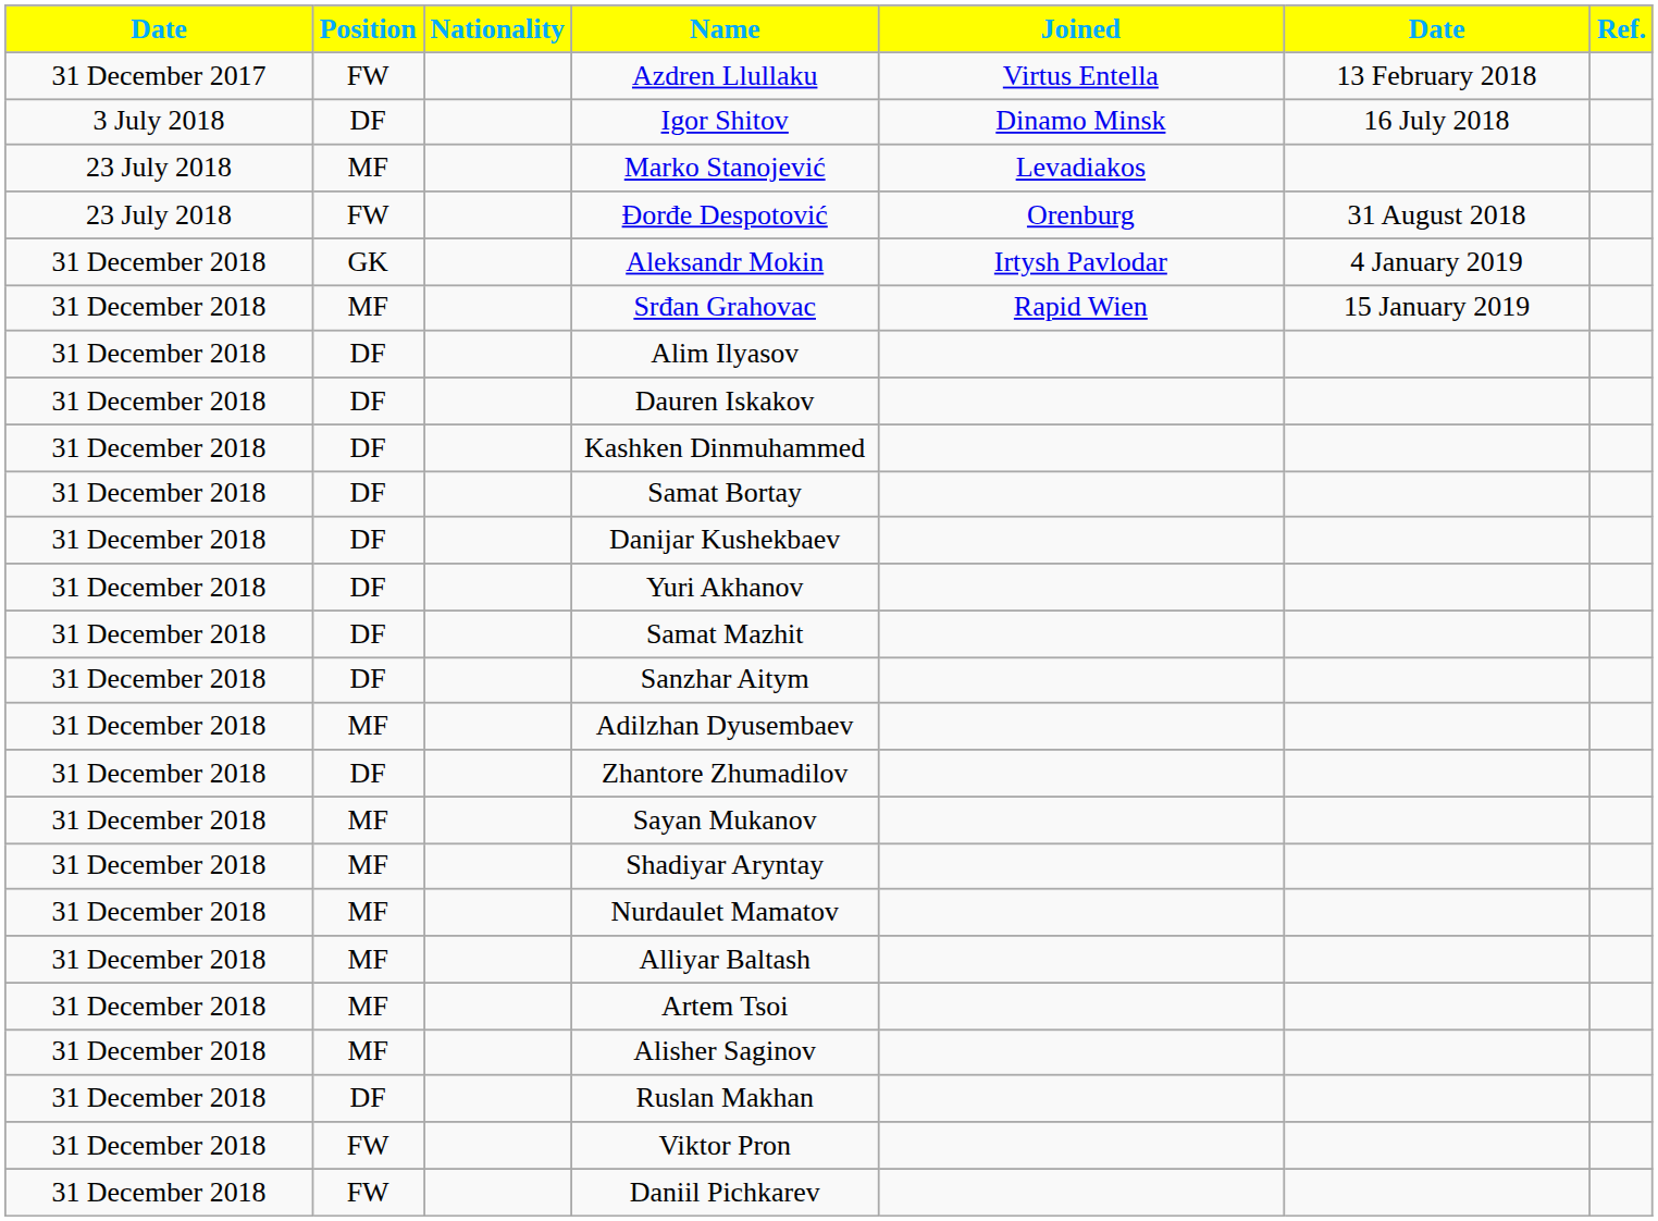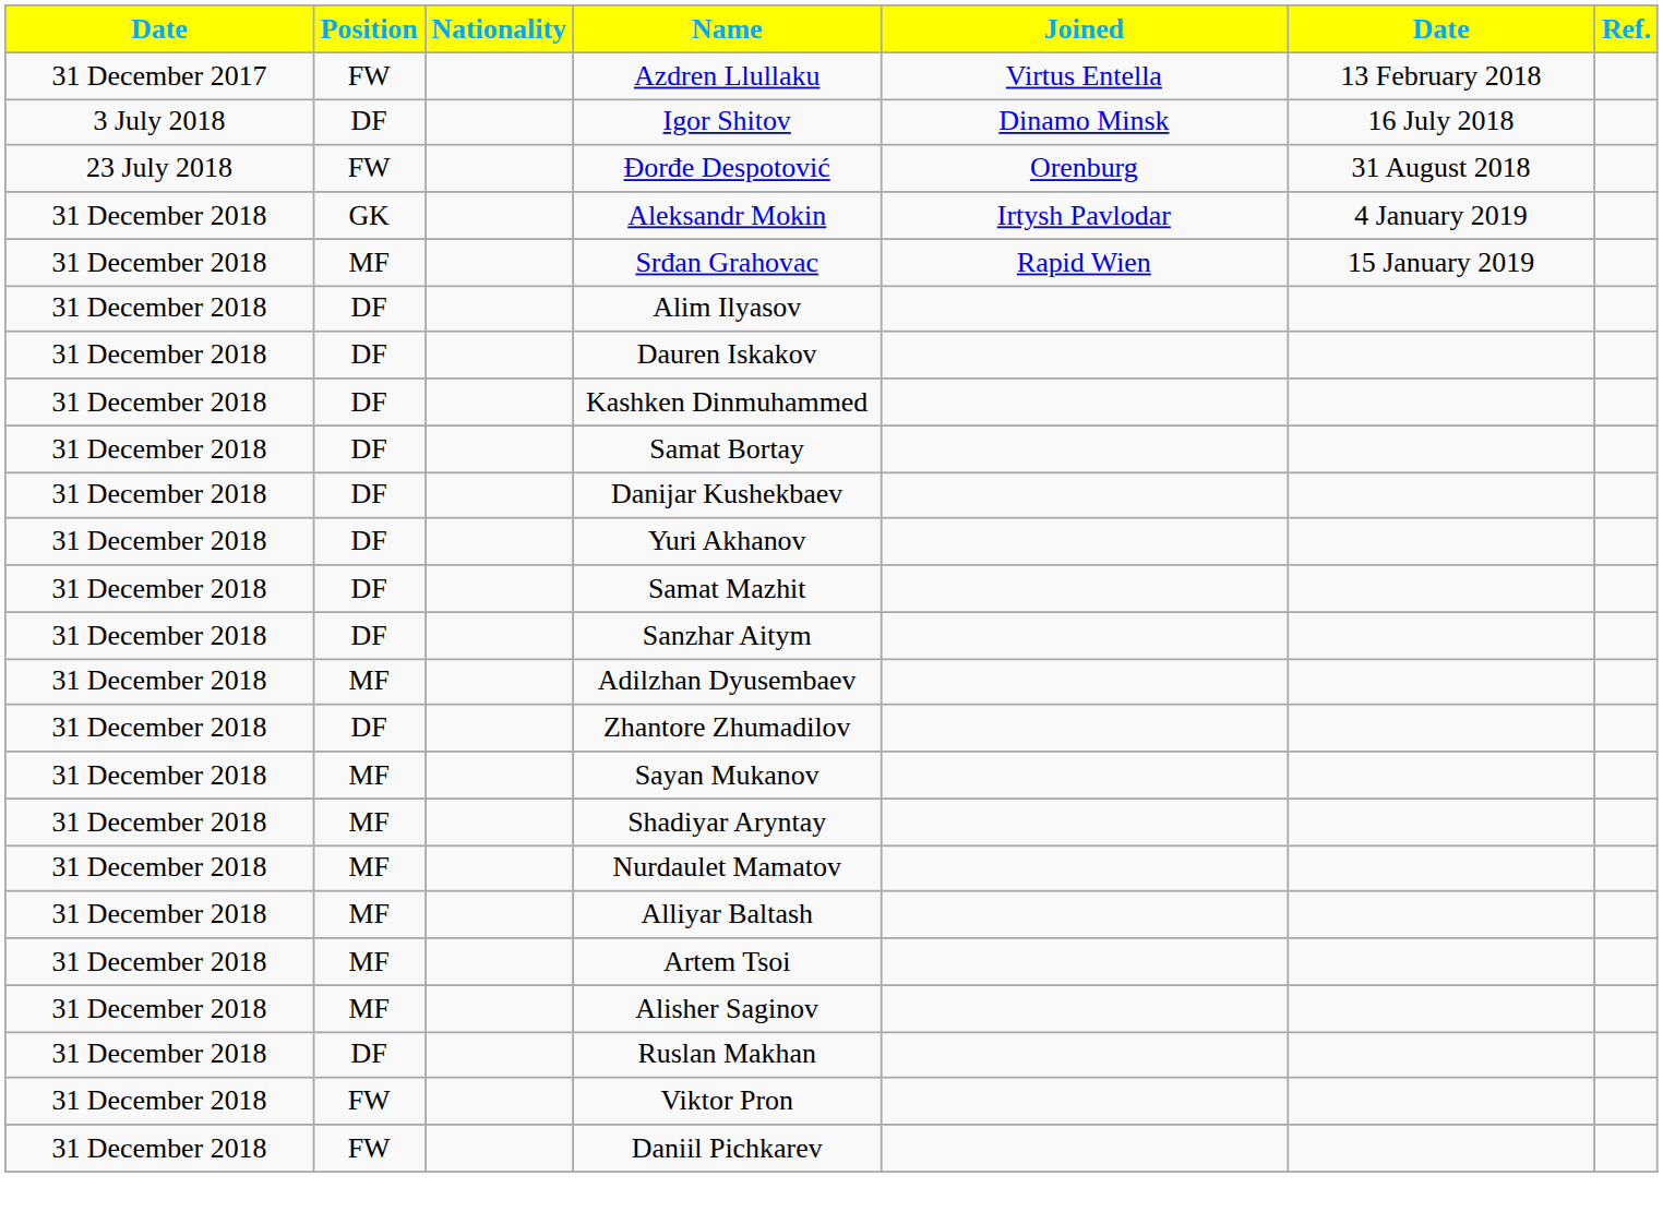 <table class="wikitable"  style="text-align:center; font-size:90%; ">
 <tr>
 <th style="background:#ffff00; color:#00AAFF; width:150px;">Date</th>
 <th style="background:#ffff00; color:#00AAFF; width:50px;">Position</th>
 <th style="background:#ffff00; color:#00AAFF; width:50px;">Nationality</th>
 <th style="background:#ffff00; color:#00AAFF; width:150px;">Name</th>
 <th style="background:#ffff00; color:#00AAFF; width:200px;">Joined</th>
 <th style="background:#ffff00; color:#00AAFF; width:150px;">Date</th>
 <th style="background:#ffff00; color:#00AAFF; width:25px;">Ref.</th>
 </tr>
 <tr>
 <td>31 December 2017</td>
 <td>FW</td>
 <td></td>
 <td><a href='#'>Azdren Llullaku</a></td>
 <td><a href='#'>Virtus Entella</a></td>
 <td>13 February 2018</td>
 <td></td>
 </tr>
 <tr>
 <td>3 July 2018</td>
 <td>DF</td>
 <td></td>
 <td><a href='#'>Igor Shitov</a></td>
 <td><a href='#'>Dinamo Minsk</a></td>
 <td>16 July 2018</td>
-<td></td>
-</tr>
-<tr>
-<td>23 July 2018</td>
-<td>MF</td>
-<td></td>
-<td><a href='#'>Marko Stanojević</a></td>
-<td><a href='#'>Levadiakos</a></td>
-<td></td>
 <td></td>
 </tr>
 <tr>
 <td>23 July 2018</td>
 <td>FW</td>
 <td></td>
 <td><a href='#'>Đorđe Despotović</a></td>
 <td><a href='#'>Orenburg</a></td>
 <td>31 August 2018</td>
 <td></td>
 </tr>
 <tr>
 <td>31 December 2018</td>
 <td>GK</td>
 <td></td>
 <td><a href='#'>Aleksandr Mokin</a></td>
 <td><a href='#'>Irtysh Pavlodar</a></td>
 <td>4 January 2019</td>
 <td></td>
 </tr>
 <tr>
 <td>31 December 2018</td>
 <td>MF</td>
 <td></td>
 <td><a href='#'>Srđan Grahovac</a></td>
 <td><a href='#'>Rapid Wien</a></td>
 <td>15 January 2019</td>
 <td></td>
 </tr>
 <tr>
 <td>31 December 2018</td>
 <td>DF</td>
 <td></td>
 <td>Alim Ilyasov</td>
 <td></td>
 <td></td>
 <td></td>
 </tr>
 <tr>
 <td>31 December 2018</td>
 <td>DF</td>
 <td></td>
 <td>Dauren Iskakov</td>
 <td></td>
 <td></td>
 <td></td>
 </tr>
 <tr>
 <td>31 December 2018</td>
 <td>DF</td>
 <td></td>
 <td>Kashken Dinmuhammed</td>
 <td></td>
 <td></td>
 <td></td>
 </tr>
 <tr>
 <td>31 December 2018</td>
 <td>DF</td>
 <td></td>
 <td>Samat Bortay</td>
 <td></td>
 <td></td>
 <td></td>
 </tr>
 <tr>
 <td>31 December 2018</td>
 <td>DF</td>
 <td></td>
 <td>Danijar Kushekbaev</td>
 <td></td>
 <td></td>
 <td></td>
 </tr>
 <tr>
 <td>31 December 2018</td>
 <td>DF</td>
 <td></td>
 <td>Yuri Akhanov</td>
 <td></td>
 <td></td>
 <td></td>
 </tr>
 <tr>
 <td>31 December 2018</td>
 <td>DF</td>
 <td></td>
 <td>Samat Mazhit</td>
 <td></td>
 <td></td>
 <td></td>
 </tr>
 <tr>
 <td>31 December 2018</td>
 <td>DF</td>
 <td></td>
 <td>Sanzhar Aitym</td>
 <td></td>
 <td></td>
 <td></td>
 </tr>
 <tr>
 <td>31 December 2018</td>
 <td>MF</td>
 <td></td>
 <td>Adilzhan Dyusembaev</td>
 <td></td>
 <td></td>
 <td></td>
 </tr>
 <tr>
 <td>31 December 2018</td>
 <td>DF</td>
 <td></td>
 <td>Zhantore Zhumadilov</td>
 <td></td>
 <td></td>
 <td></td>
 </tr>
 <tr>
 <td>31 December 2018</td>
 <td>MF</td>
 <td></td>
 <td>Sayan Mukanov</td>
 <td></td>
 <td></td>
 <td></td>
 </tr>
 <tr>
 <td>31 December 2018</td>
 <td>MF</td>
 <td></td>
 <td>Shadiyar Aryntay</td>
 <td></td>
 <td></td>
 <td></td>
 </tr>
 <tr>
 <td>31 December 2018</td>
 <td>MF</td>
 <td></td>
 <td>Nurdaulet Mamatov</td>
 <td></td>
 <td></td>
 <td></td>
 </tr>
 <tr>
 <td>31 December 2018</td>
 <td>MF</td>
 <td></td>
 <td>Alliyar Baltash</td>
 <td></td>
 <td></td>
 <td></td>
 </tr>
 <tr>
 <td>31 December 2018</td>
 <td>MF</td>
 <td></td>
 <td>Artem Tsoi</td>
 <td></td>
 <td></td>
 <td></td>
 </tr>
 <tr>
 <td>31 December 2018</td>
 <td>MF</td>
 <td></td>
 <td>Alisher Saginov</td>
 <td></td>
 <td></td>
 <td></td>
 </tr>
 <tr>
 <td>31 December 2018</td>
 <td>DF</td>
 <td></td>
 <td>Ruslan Makhan</td>
 <td></td>
 <td></td>
 <td></td>
 </tr>
 <tr>
 <td>31 December 2018</td>
 <td>FW</td>
 <td></td>
 <td>Viktor Pron</td>
 <td></td>
 <td></td>
 <td></td>
 </tr>
 <tr>
 <td>31 December 2018</td>
 <td>FW</td>
 <td></td>
 <td>Daniil Pichkarev</td>
 <td></td>
 <td></td>
 <td></td>
 </tr>
 </table>
